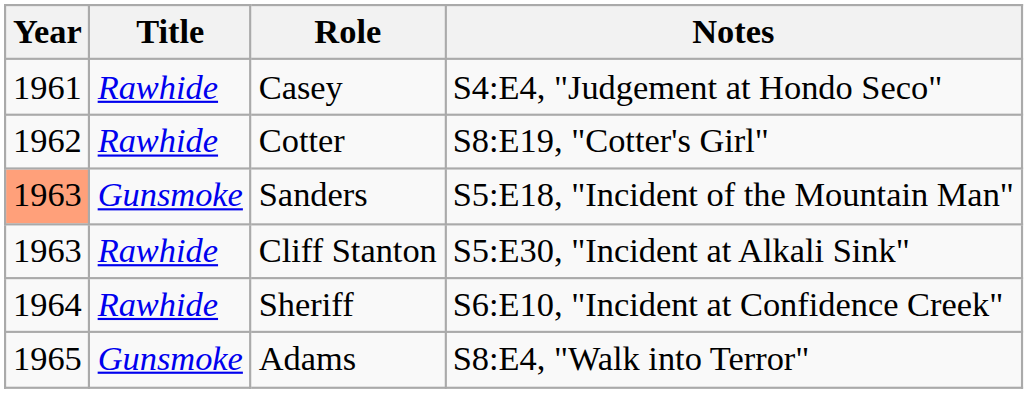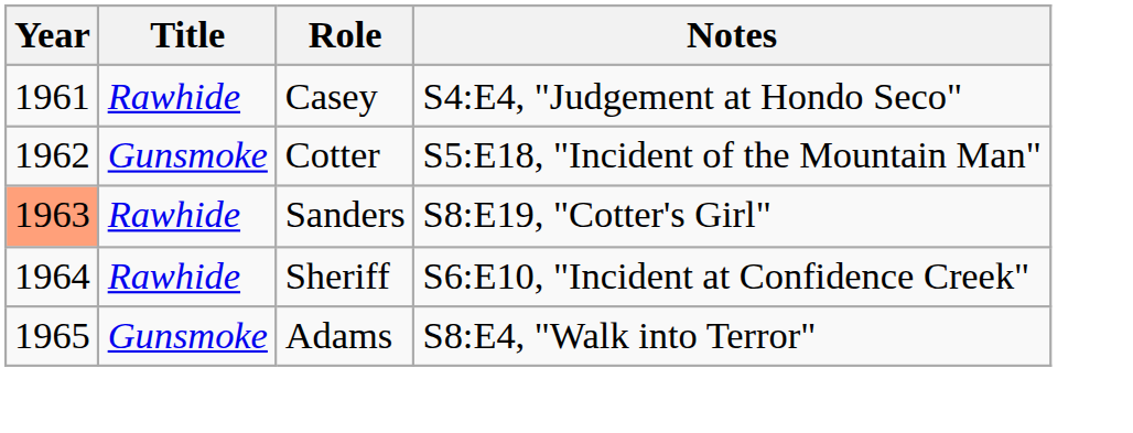 <table class="wikitable">
 <tr>
 <th>Year</th>
 <th>Title</th>
 <th>Role</th>
 <th>Notes</th>
 </tr>
 <tr>
 <td>1961</td>
 <td><em><a href='#'>Rawhide</a></em></td>
 <td>Casey</td>
 <td>S4:E4, "Judgement at Hondo Seco"</td>
 </tr>
 <tr>
 <td>1962</td>
-<td><em><a href='#'>Rawhide</a></em></td>
+<td><em><a href='#'>Gunsmoke</a></em></td>
 <td>Cotter</td>
-<td>S8:E19, "Cotter's Girl"</td>
+<td>S5:E18, "Incident of the Mountain Man"</td>
 </tr>
 <tr>
 <td style="background: lightsalmon;">1963</td>
-<td><em><a href='#'>Gunsmoke</a></em></td>
+<td><em><a href='#'>Rawhide</a></em></td>
 <td>Sanders</td>
-<td>S5:E18, "Incident of the Mountain Man"</td>
-</tr>
-<tr>
-<td>1963</td>
-<td><em><a href='#'>Rawhide</a></em></td>
-<td>Cliff Stanton</td>
-<td>S5:E30, "Incident at Alkali Sink"</td>
+<td>S8:E19, "Cotter's Girl"</td>
 </tr>
 <tr>
 <td>1964</td>
 <td><em><a href='#'>Rawhide</a></em></td>
 <td>Sheriff</td>
 <td>S6:E10, "Incident at Confidence Creek"</td>
 </tr>
 <tr>
 <td>1965</td>
 <td><em><a href='#'>Gunsmoke</a></em></td>
 <td>Adams</td>
 <td>S8:E4, "Walk into Terror"</td>
 </tr>
 </table>
